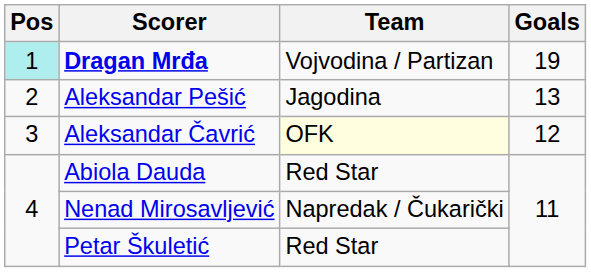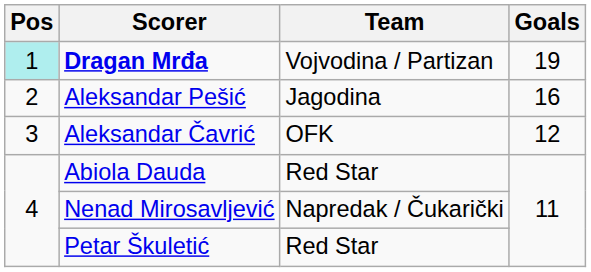 <table class="wikitable">
 <tr>
 <th>Pos</th>
 <th>Scorer</th>
 <th>Team</th>
 <th align=center>Goals</th>
 </tr>
 <tr>
 <td style="background: paleturquoise; text-align:center">1</td>
 <td><strong> <a href='#'>Dragan Mrđa</a></strong></td>
 <td>Vojvodina / Partizan</td>
 <td style="text-align:center">19</td>
 </tr>
 <tr>
 <td style="text-align:center">2</td>
 <td> <a href='#'>Aleksandar Pešić</a></td>
 <td>Jagodina</td>
-<td style="text-align:center">13</td>
+<td style="text-align:center">16</td>
 </tr>
 <tr>
 <td style="text-align:center">3</td>
 <td> <a href='#'>Aleksandar Čavrić</a></td>
-<td style="background: lightyellow;">OFK</td>
+<td>OFK</td>
 <td style="text-align:center">12</td>
 </tr>
 <tr>
 <td style="text-align:center" rowspan=3>4</td>
 <td> <a href='#'>Abiola Dauda</a></td>
 <td>Red Star</td>
 <td style="text-align:center" rowspan=3>11</td>
 </tr>
 <tr>
 <td> <a href='#'>Nenad Mirosavljević</a></td>
 <td>Napredak / Čukarički</td>
 </tr>
 <tr>
 <td> <a href='#'>Petar Škuletić</a></td>
 <td>Red Star</td>
 </tr>
 </table>
